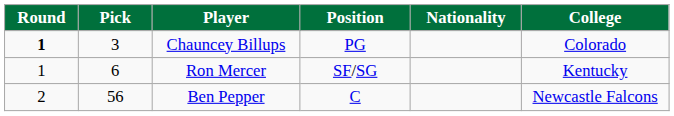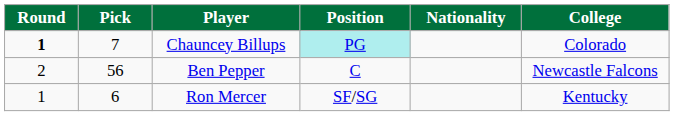 <table class="wikitable sortable sortable">
 <tr>
 <th style="background:#00703C; color:white" width="10%">Round</th>
 <th style="background:#00703C; color:white" width="10%">Pick</th>
 <th style="background:#00703C; color:white" width="20%">Player</th>
 <th style="background:#00703C; color:white" width="15%">Position</th>
 <th style="background:#00703C; color:white" width="15%">Nationality</th>
 <th style="background:#00703C; color:white" width="20%">College</th>
 </tr>
 <tr style="text-align: center">
 <td><strong>1</strong></td>
-<td>3</td>
+<td>7</td>
 <td><a href='#'>Chauncey Billups</a></td>
-<td><a href='#'>PG</a></td>
+<td style="background: paleturquoise;"><a href='#'>PG</a></td>
 <td></td>
 <td><a href='#'>Colorado</a></td>
+</tr>
+<tr style="text-align: center">
+<td>2</td>
+<td>56</td>
+<td><a href='#'>Ben Pepper</a></td>
+<td><a href='#'>C</a></td>
+<td></td>
+<td><a href='#'>Newcastle Falcons</a></td>
 </tr>
 <tr style="text-align: center">
 <td>1</td>
 <td>6</td>
 <td><a href='#'>Ron Mercer</a></td>
 <td><a href='#'>SF</a>/<a href='#'>SG</a></td>
 <td></td>
 <td><a href='#'>Kentucky</a></td>
 </tr>
-<tr style="text-align: center">
-<td>2</td>
-<td>56</td>
-<td><a href='#'>Ben Pepper</a></td>
-<td><a href='#'>C</a></td>
-<td></td>
-<td><a href='#'>Newcastle Falcons</a></td>
-</tr>
 </table>
